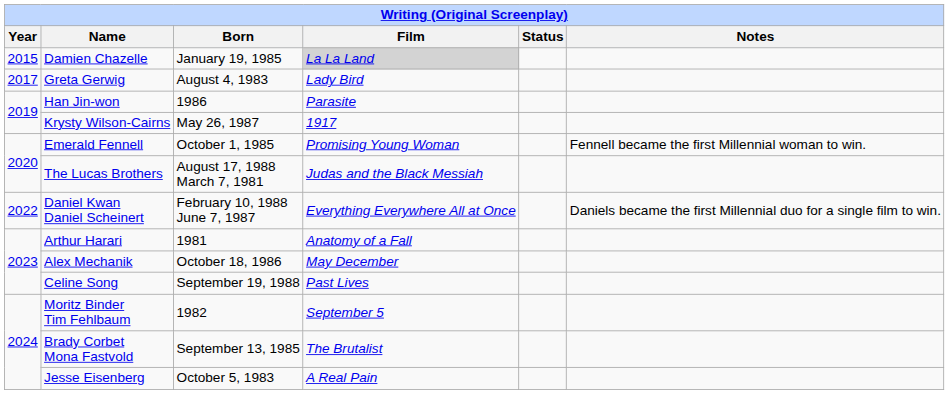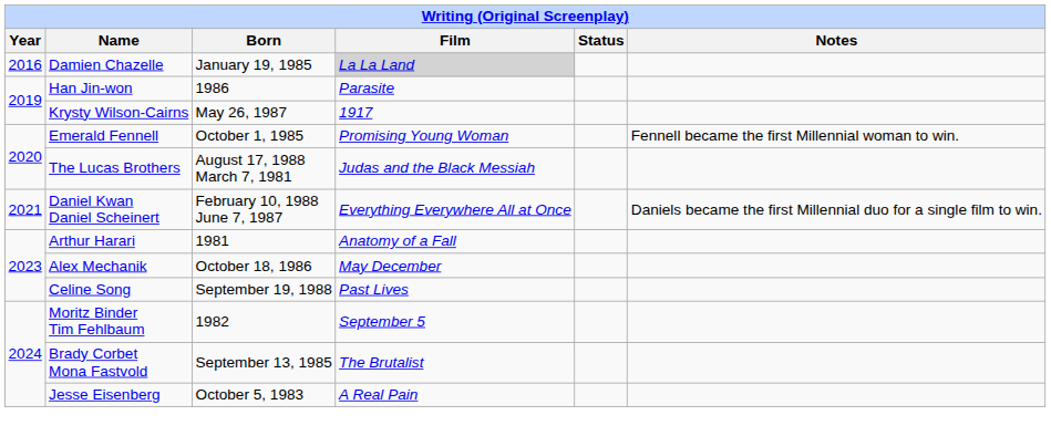 <table class="wikitable plainrowheaders">
 <tr style="background:#bfd7ff;">
 <td colspan="6" style="text-align:center;"><strong><a href='#'>Writing (Original Screenplay)</a></strong></td>
 </tr>
 <tr style="background:#ebf5ff;">
 <th>Year</th>
 <th>Name</th>
 <th>Born</th>
 <th>Film</th>
 <th>Status</th>
 <th>Notes</th>
 </tr>
 <tr>
-<td><a href='#'>2015</a><br></td>
+<td><a href='#'>2016</a><br></td>
 <td><a href='#'>Damien Chazelle</a></td>
 <td>January 19, 1985</td>
 <td style="background: lightgrey;"><em><a href='#'>La La Land</a></em></td>
-<td></td>
-<td></td>
-</tr>
-<tr>
-<td><a href='#'>2017</a><br></td>
-<td><a href='#'>Greta Gerwig</a></td>
-<td>August 4, 1983</td>
-<td><em><a href='#'>Lady Bird</a></em></td>
 <td></td>
 <td></td>
 </tr>
 <tr>
 <td rowspan="2"><a href='#'>2019</a><br></td>
 <td><a href='#'>Han Jin-won</a></td>
 <td>1986</td>
 <td><em><a href='#'>Parasite</a></em></td>
 <td></td>
 <td></td>
 </tr>
 <tr>
 <td><a href='#'>Krysty Wilson-Cairns</a></td>
 <td>May 26, 1987</td>
 <td><em><a href='#'>1917</a></em></td>
 <td></td>
 <td></td>
 </tr>
 <tr>
 <td rowspan="2"><a href='#'>2020</a><br></td>
 <td><a href='#'>Emerald Fennell</a></td>
 <td>October 1, 1985</td>
 <td><em><a href='#'>Promising Young Woman</a></em></td>
 <td></td>
 <td>Fennell became the first Millennial woman to win.</td>
 </tr>
 <tr>
 <td><a href='#'>The Lucas Brothers</a></td>
 <td>August 17, 1988<br>March 7, 1981</td>
 <td><em><a href='#'>Judas and the Black Messiah</a></em></td>
 <td></td>
 <td></td>
 </tr>
 <tr>
-<td><a href='#'>2022</a><br></td>
+<td><a href='#'>2021</a><br></td>
 <td><a href='#'>Daniel Kwan</a><br><a href='#'>Daniel Scheinert</a></td>
 <td>February 10, 1988<br>June 7, 1987</td>
 <td><em><a href='#'>Everything Everywhere All at Once</a></em></td>
 <td></td>
 <td>Daniels became the first Millennial duo for a single film to win.</td>
 </tr>
 <tr>
 <td rowspan="3"><a href='#'>2023</a><br></td>
 <td><a href='#'>Arthur Harari</a></td>
 <td>1981</td>
 <td><em><a href='#'>Anatomy of a Fall</a></em></td>
 <td></td>
 <td></td>
 </tr>
 <tr>
 <td><a href='#'>Alex Mechanik</a></td>
 <td>October 18, 1986</td>
 <td><em><a href='#'>May December</a></em></td>
 <td></td>
 <td></td>
 </tr>
 <tr>
 <td><a href='#'>Celine Song</a></td>
 <td>September 19, 1988</td>
 <td><em><a href='#'>Past Lives</a></em></td>
 <td></td>
 <td></td>
 </tr>
 <tr>
 <td rowspan="3"><a href='#'>2024</a><br></td>
 <td><a href='#'>Moritz Binder</a><br><a href='#'>Tim Fehlbaum</a></td>
 <td>1982</td>
 <td><em><a href='#'>September 5</a></em></td>
 <td></td>
 <td></td>
 </tr>
 <tr>
 <td><a href='#'>Brady Corbet</a><br><a href='#'>Mona Fastvold</a></td>
 <td>September 13, 1985</td>
 <td><em><a href='#'>The Brutalist</a></em></td>
 <td></td>
 <td></td>
 </tr>
 <tr>
 <td><a href='#'>Jesse Eisenberg</a></td>
 <td>October 5, 1983</td>
 <td><em><a href='#'>A Real Pain</a></em></td>
 <td></td>
 <td></td>
 </tr>
 </table>
